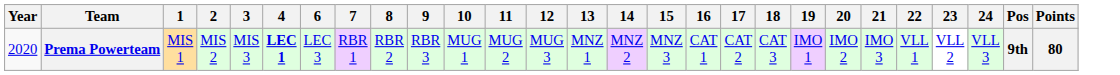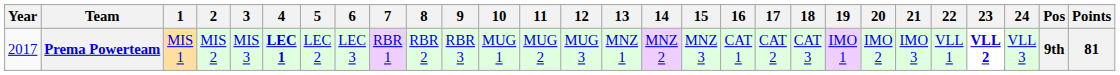 <table class="wikitable" style="text-align:center; font-size:85%">
 <tr>
 <th>Year</th>
 <th>Team</th>
 <th>1</th>
 <th>2</th>
 <th>3</th>
 <th>4</th>
+<th>5</th>
 <th>6</th>
 <th>7</th>
 <th>8</th>
 <th>9</th>
 <th>10</th>
 <th>11</th>
 <th>12</th>
 <th>13</th>
 <th>14</th>
 <th>15</th>
 <th>16</th>
 <th>17</th>
 <th>18</th>
 <th>19</th>
 <th>20</th>
 <th>21</th>
 <th>22</th>
 <th>23</th>
 <th>24</th>
 <th>Pos</th>
 <th>Points</th>
 </tr>
 <tr>
-<td><a href='#'>2020</a></td>
+<td><a href='#'>2017</a></td>
 <th nowrap><a href='#'>Prema Powerteam</a></th>
 <td style="background:#FFDF9F;"><a href='#'>MIS<br>1</a><br></td>
 <td style="background:#DFFFDF;"><a href='#'>MIS<br>2</a><br></td>
 <td style="background:#DFFFDF;"><a href='#'>MIS<br>3</a><br></td>
 <td style="background:#DFFFDF;"><strong><a href='#'>LEC<br>1</a><br></strong></td>
+<td style="background:#DFFFDF;"><a href='#'>LEC<br>2</a><br></td>
 <td style="background:#DFFFDF;"><a href='#'>LEC<br>3</a><br></td>
 <td style="background:#EFCFFF;"><a href='#'>RBR<br>1</a><br></td>
 <td style="background:#DFFFDF;"><a href='#'>RBR<br>2</a><br></td>
 <td style="background:#DFFFDF;"><a href='#'>RBR<br>3</a><br></td>
 <td style="background:#DFFFDF;"><a href='#'>MUG<br>1</a><br></td>
 <td style="background:#DFFFDF;"><a href='#'>MUG<br>2</a><br></td>
 <td style="background:#DFFFDF;"><a href='#'>MUG<br>3</a><br></td>
 <td style="background:#DFFFDF;"><a href='#'>MNZ<br>1</a><br></td>
 <td style="background:#EFCFFF;"><a href='#'>MNZ<br>2</a><br></td>
 <td style="background:#DFFFDF;"><a href='#'>MNZ<br>3</a><br></td>
 <td style="background:#DFFFDF;"><a href='#'>CAT<br>1</a><br></td>
 <td style="background:#DFFFDF;"><a href='#'>CAT<br>2</a><br></td>
 <td style="background:#DFFFDF;"><a href='#'>CAT<br>3</a><br></td>
 <td style="background:#EFCFFF;"><a href='#'>IMO<br>1</a><br></td>
 <td style="background:#DFFFDF;"><a href='#'>IMO<br>2</a><br></td>
 <td style="background:#DFFFDF;"><a href='#'>IMO<br>3</a><br></td>
 <td style="background:#DFFFDF;"><a href='#'>VLL<br>1</a><br></td>
-<td style="background:#FFFFFF;"><a href='#'>VLL<br>2</a><br></td>
+<td style="background:#FFFFFF;"><strong><a href='#'>VLL<br>2</a><br></strong></td>
 <td style="background:#DFFFDF;"><a href='#'>VLL<br>3</a><br></td>
 <th>9th</th>
-<th>80</th>
+<th>81</th>
 </tr>
 </table>
